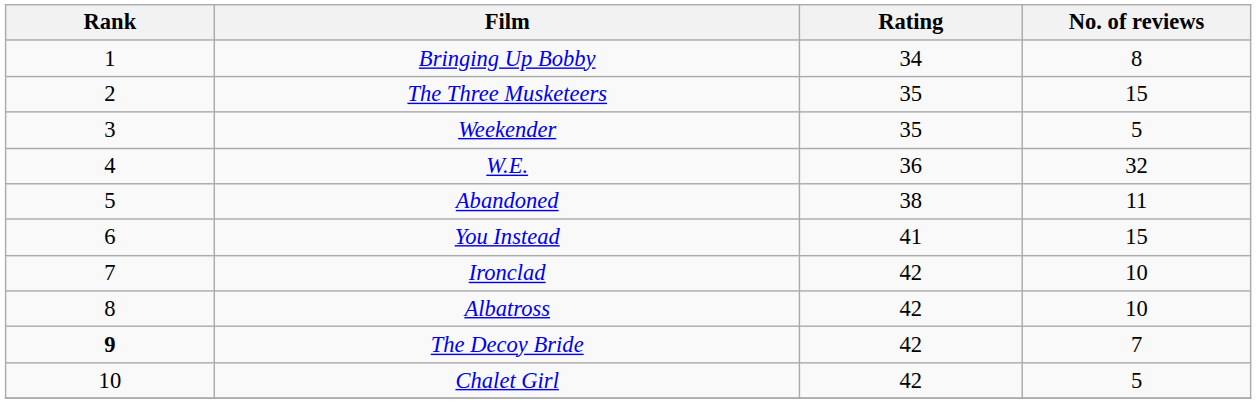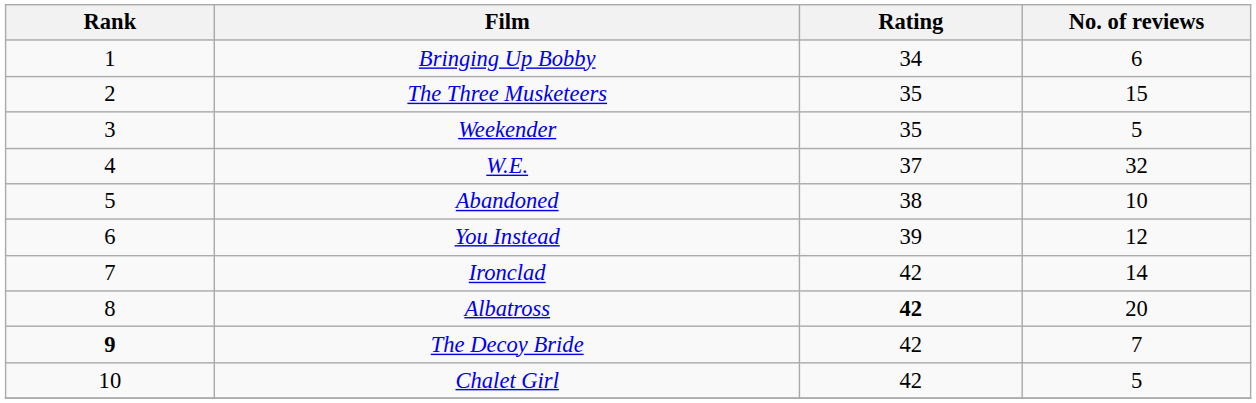 <table class="wikitable sortable plainrowheaders" width="70%" style="text-align:center; margin: 1em auto 1em auto;">
 <tr>
 <th width=5%>Rank</th>
 <th width=14%>Film</th>
 <th width=5%>Rating</th>
 <th width=5%>No. of reviews</th>
 </tr>
 <tr>
 <td>1</td>
 <td><em><a href='#'>Bringing Up Bobby</a></em></td>
 <td>34</td>
-<td>8</td>
+<td>6</td>
 </tr>
 <tr>
 <td>2</td>
 <td><em><a href='#'>The Three Musketeers</a></em></td>
 <td>35</td>
 <td>15</td>
 </tr>
 <tr>
 <td>3</td>
 <td><em><a href='#'>Weekender</a></em></td>
 <td>35</td>
 <td>5</td>
 </tr>
 <tr>
 <td>4</td>
 <td><em><a href='#'>W.E.</a></em></td>
-<td>36</td>
+<td>37</td>
 <td>32</td>
 </tr>
 <tr>
 <td>5</td>
 <td><em><a href='#'>Abandoned</a></em></td>
 <td>38</td>
-<td>11</td>
+<td>10</td>
 </tr>
 <tr>
 <td>6</td>
 <td><em><a href='#'>You Instead</a></em></td>
-<td>41</td>
-<td>15</td>
+<td>39</td>
+<td>12</td>
 </tr>
 <tr>
 <td>7</td>
 <td><em><a href='#'>Ironclad</a></em></td>
 <td>42</td>
-<td>10</td>
+<td>14</td>
 </tr>
 <tr>
 <td>8</td>
 <td><em><a href='#'>Albatross</a></em></td>
-<td>42</td>
-<td>10</td>
+<td><strong>42</strong></td>
+<td>20</td>
 </tr>
 <tr>
 <td><strong>9</strong></td>
 <td><em><a href='#'>The Decoy Bride</a></em></td>
 <td>42</td>
 <td>7</td>
 </tr>
 <tr>
 <td>10</td>
 <td><em><a href='#'>Chalet Girl</a></em></td>
 <td>42</td>
 <td>5</td>
 </tr>
 <tr>
 </tr>
 </table>
